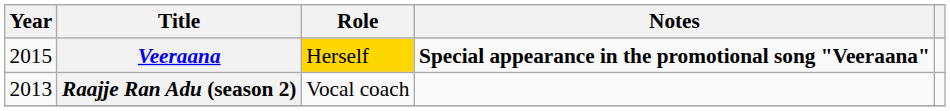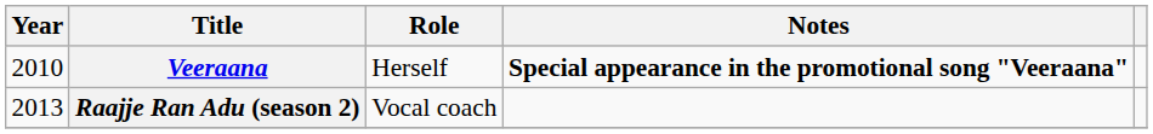 <table class="wikitable sortable plainrowheaders">
 <tr style="background:#ccc; text-align:center;">
 <th scope="col">Year</th>
 <th scope="col">Title</th>
 <th scope="col">Role</th>
 <th scope="col">Notes</th>
 <th scope="col" class="unsortable"></th>
 </tr>
 <tr>
-<td>2015</td>
+<td>2010</td>
 <th scope="row"><em><a href='#'>Veeraana</a></em></th>
-<td style="background: gold;">Herself</td>
+<td>Herself</td>
 <td><strong>Special appearance in the promotional song "Veeraana"</strong></td>
 <td style="text-align: center;"></td>
 </tr>
 <tr>
 <td>2013</td>
 <th scope="row"><em>Raajje Ran Adu</em> (season 2)</th>
 <td>Vocal coach</td>
 <td></td>
 <td style="text-align: center;"></td>
 </tr>
 <tr>
 </tr>
 </table>
